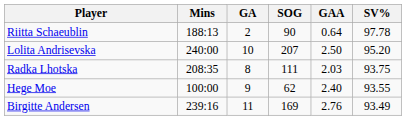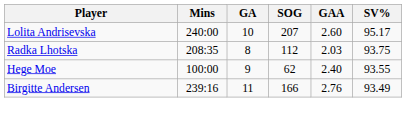 <table class="wikitable sortable" style="text-align:center;">
 <tr>
 <th width="230px">Player</th>
 <th width="60px">Mins</th>
 <th width="50px">GA</th>
 <th width="50px">SOG</th>
 <th width="50px">GAA</th>
 <th width="60px">SV%</th>
 </tr>
 <tr align=center>
-<td align=left> <a href='#'>Riitta Schaeublin</a></td>
-<td>188:13</td>
-<td>2</td>
-<td>90</td>
-<td>0.64</td>
-<td>97.78</td>
-</tr>
-<tr align=center>
 <td align=left> <a href='#'>Lolita Andrisevska</a></td>
 <td>240:00</td>
 <td>10</td>
 <td>207</td>
-<td>2.50</td>
-<td>95.20</td>
+<td>2.60</td>
+<td>95.17</td>
 </tr>
 <tr align=center>
 <td align=left> <a href='#'>Radka Lhotska</a></td>
 <td>208:35</td>
 <td>8</td>
-<td>111</td>
+<td>112</td>
 <td>2.03</td>
 <td>93.75</td>
 </tr>
 <tr align=center>
 <td align=left> <a href='#'>Hege Moe</a></td>
 <td>100:00</td>
 <td>9</td>
 <td>62</td>
 <td>2.40</td>
 <td>93.55</td>
 </tr>
 <tr align=center>
 <td align=left> <a href='#'>Birgitte Andersen</a></td>
 <td>239:16</td>
 <td>11</td>
-<td>169</td>
+<td>166</td>
 <td>2.76</td>
 <td>93.49</td>
 </tr>
 </table>
